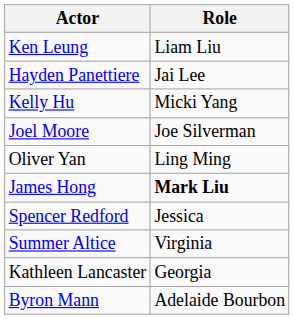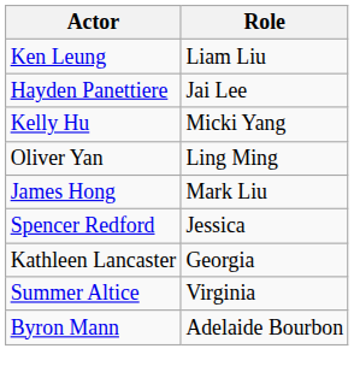 <table class="wikitable">
 <tr>
 <th>Actor</th>
 <th>Role</th>
 </tr>
 <tr>
 <td><a href='#'>Ken Leung</a></td>
 <td>Liam Liu</td>
 </tr>
 <tr>
 <td><a href='#'>Hayden Panettiere</a></td>
 <td>Jai Lee</td>
 </tr>
 <tr>
 <td><a href='#'>Kelly Hu</a></td>
 <td>Micki Yang</td>
 </tr>
 <tr>
-<td><a href='#'>Joel Moore</a></td>
-<td>Joe Silverman</td>
-</tr>
-<tr>
 <td>Oliver Yan</td>
 <td>Ling Ming</td>
 </tr>
 <tr>
 <td><a href='#'>James Hong</a></td>
-<td><strong>Mark Liu</strong></td>
+<td>Mark Liu</td>
 </tr>
 <tr>
 <td><a href='#'>Spencer Redford</a></td>
 <td>Jessica</td>
 </tr>
 <tr>
+<td>Kathleen Lancaster</td>
+<td>Georgia</td>
+</tr>
+<tr>
 <td><a href='#'>Summer Altice</a></td>
 <td>Virginia</td>
-</tr>
-<tr>
-<td>Kathleen Lancaster</td>
-<td>Georgia</td>
 </tr>
 <tr>
 <td><a href='#'>Byron Mann</a></td>
 <td>Adelaide Bourbon</td>
 </tr>
 </table>
